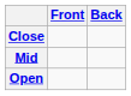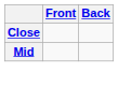 <table class="wikitable" style="text-align:center">
 <tr>
 <th></th>
 <th><a href='#'>Front</a></th>
 <th><a href='#'>Back</a></th>
 </tr>
 <tr>
 <th><a href='#'>Close</a></th>
 <td> </td>
 <td> </td>
 </tr>
 <tr>
 <th><a href='#'>Mid</a></th>
 <td> </td>
 <td></td>
 </tr>
-<tr>
-<th><a href='#'>Open</a></th>
-<td></td>
-<td></td>
-</tr>
 </table>
